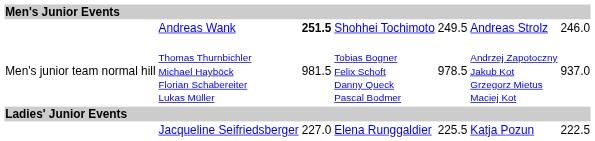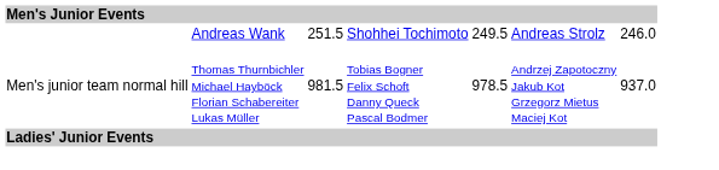 <table>
 <tr style="background:#ccc;">
 <td colspan=7><strong>Men's Junior Events</strong></td>
 </tr>
 <tr>
 <td></td>
 <td><a href='#'>Andreas Wank</a><br></td>
-<td><strong>251.5</strong></td>
+<td>251.5</td>
 <td><a href='#'>Shohhei Tochimoto</a><br></td>
 <td>249.5</td>
 <td><a href='#'>Andreas Strolz</a><br></td>
 <td>246.0</td>
 </tr>
 <tr>
 <td>Men's junior team normal hill</td>
 <td><br><small><a href='#'>Thomas Thurnbichler</a><br><a href='#'>Michael Hayböck</a><br><a href='#'>Florian Schabereiter</a><br><a href='#'>Lukas Müller</a></small></td>
 <td>981.5</td>
 <td><br><small><a href='#'>Tobias Bogner</a><br><a href='#'>Felix Schoft</a><br><a href='#'>Danny Queck</a><br><a href='#'>Pascal Bodmer</a></small></td>
 <td>978.5</td>
 <td><br><small><a href='#'>Andrzej Zapotoczny</a><br><a href='#'>Jakub Kot</a><br><a href='#'>Grzegorz Mietus</a><br><a href='#'>Maciej Kot</a></small></td>
 <td>937.0</td>
 </tr>
 <tr style="background:#ccc;">
 <td colspan=7><strong>Ladies' Junior Events</strong></td>
 </tr>
-<tr>
-<td></td>
-<td><a href='#'>Jacqueline Seifriedsberger</a><br></td>
-<td>227.0</td>
-<td><a href='#'>Elena Runggaldier</a><br></td>
-<td>225.5</td>
-<td><a href='#'>Katja Pozun</a><br></td>
-<td>222.5</td>
-</tr>
 </table>
